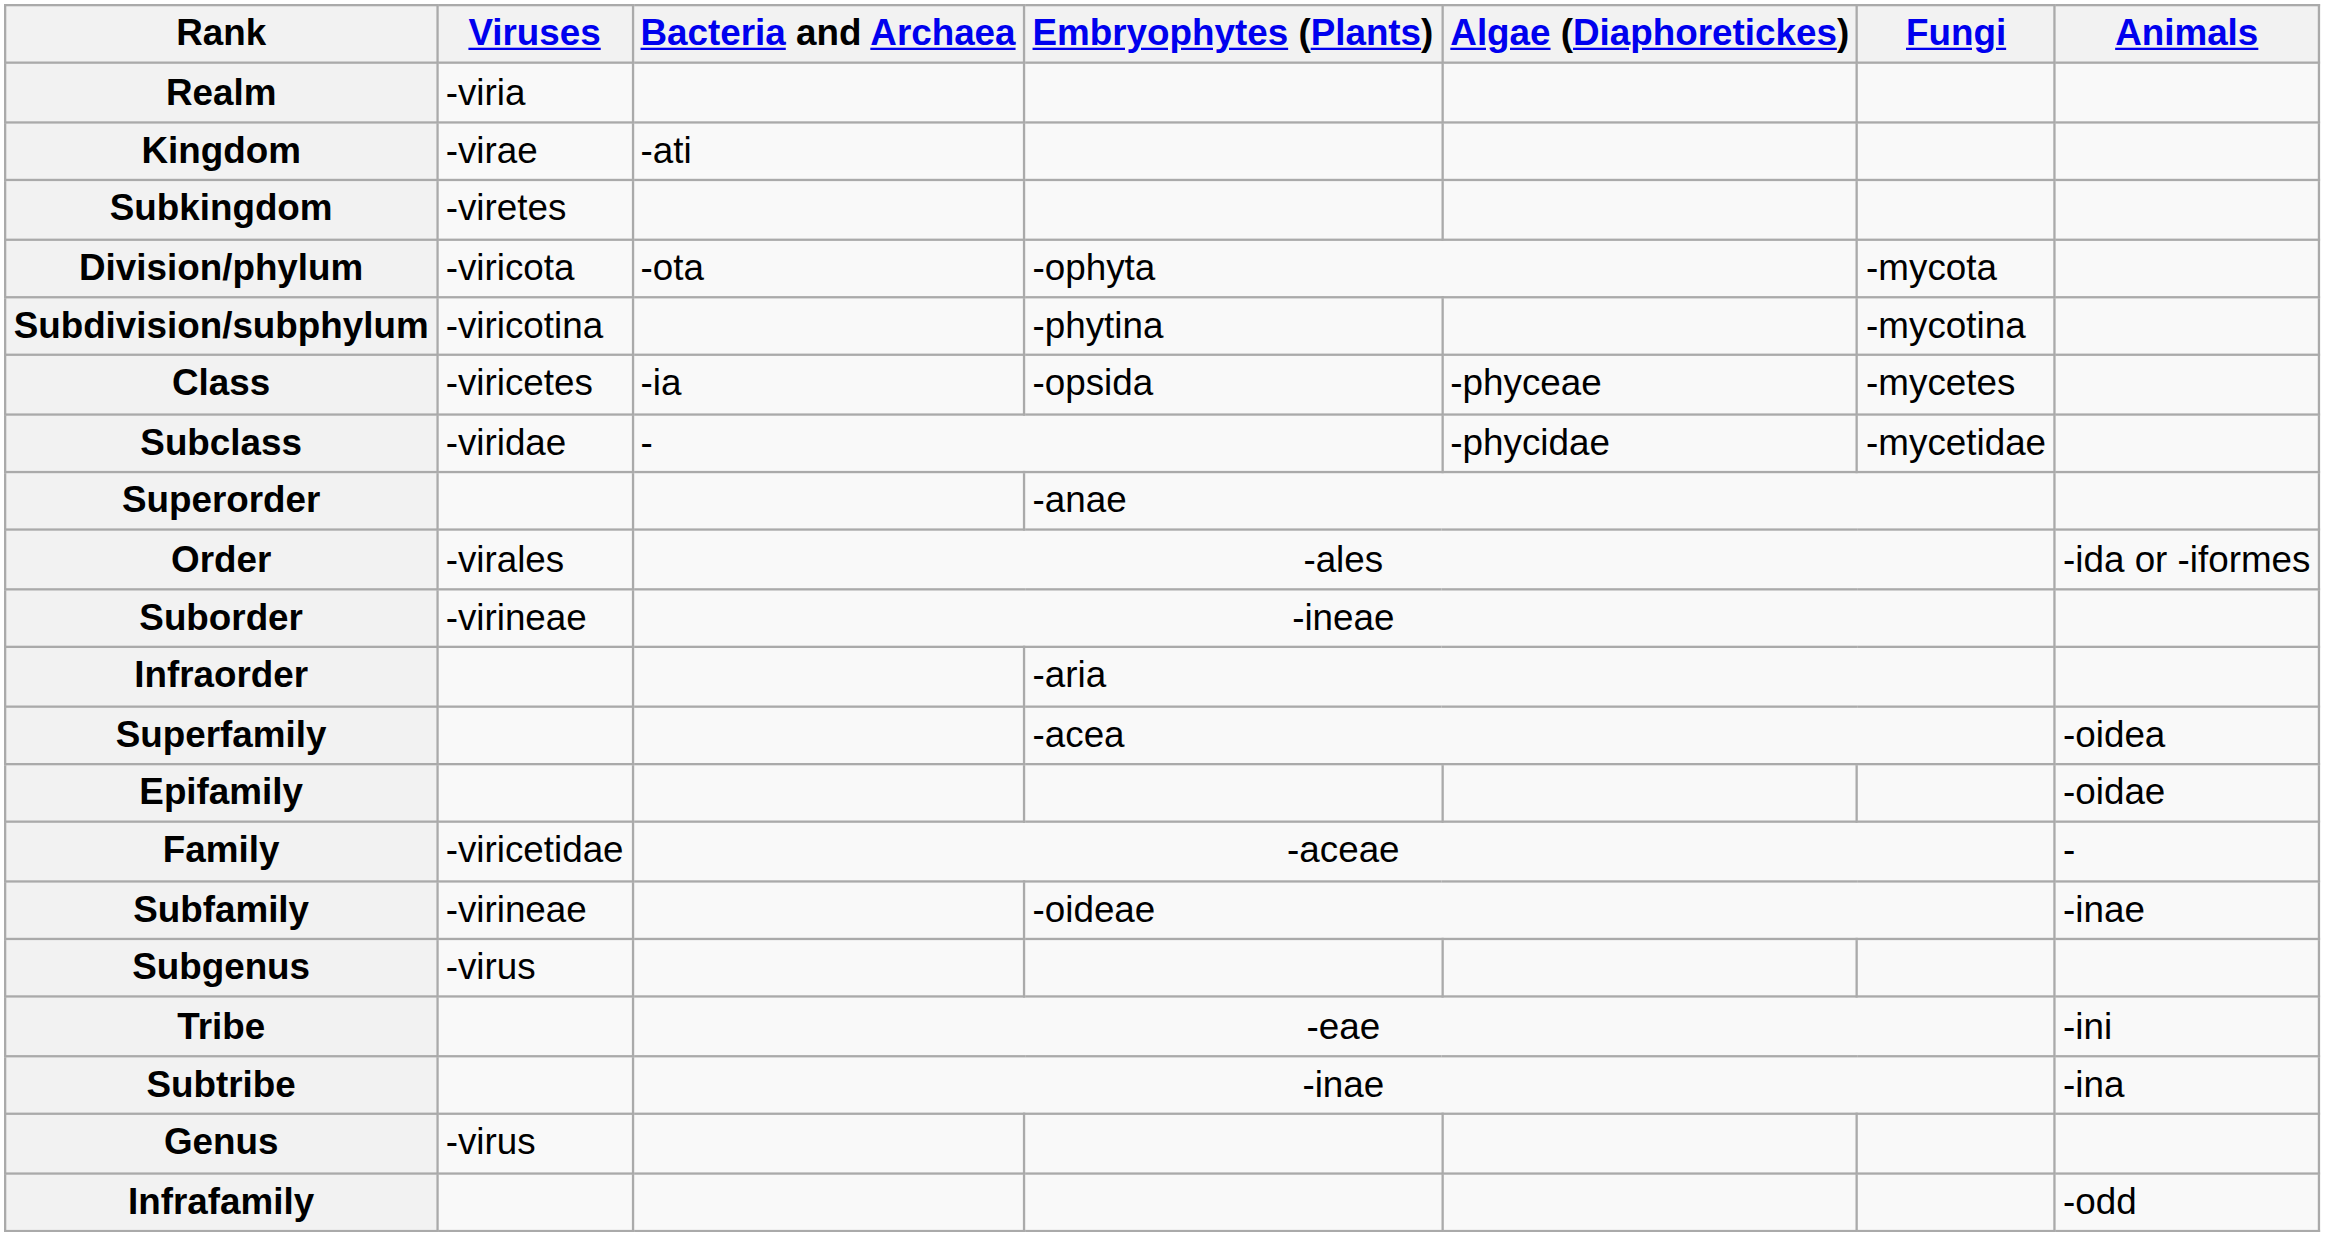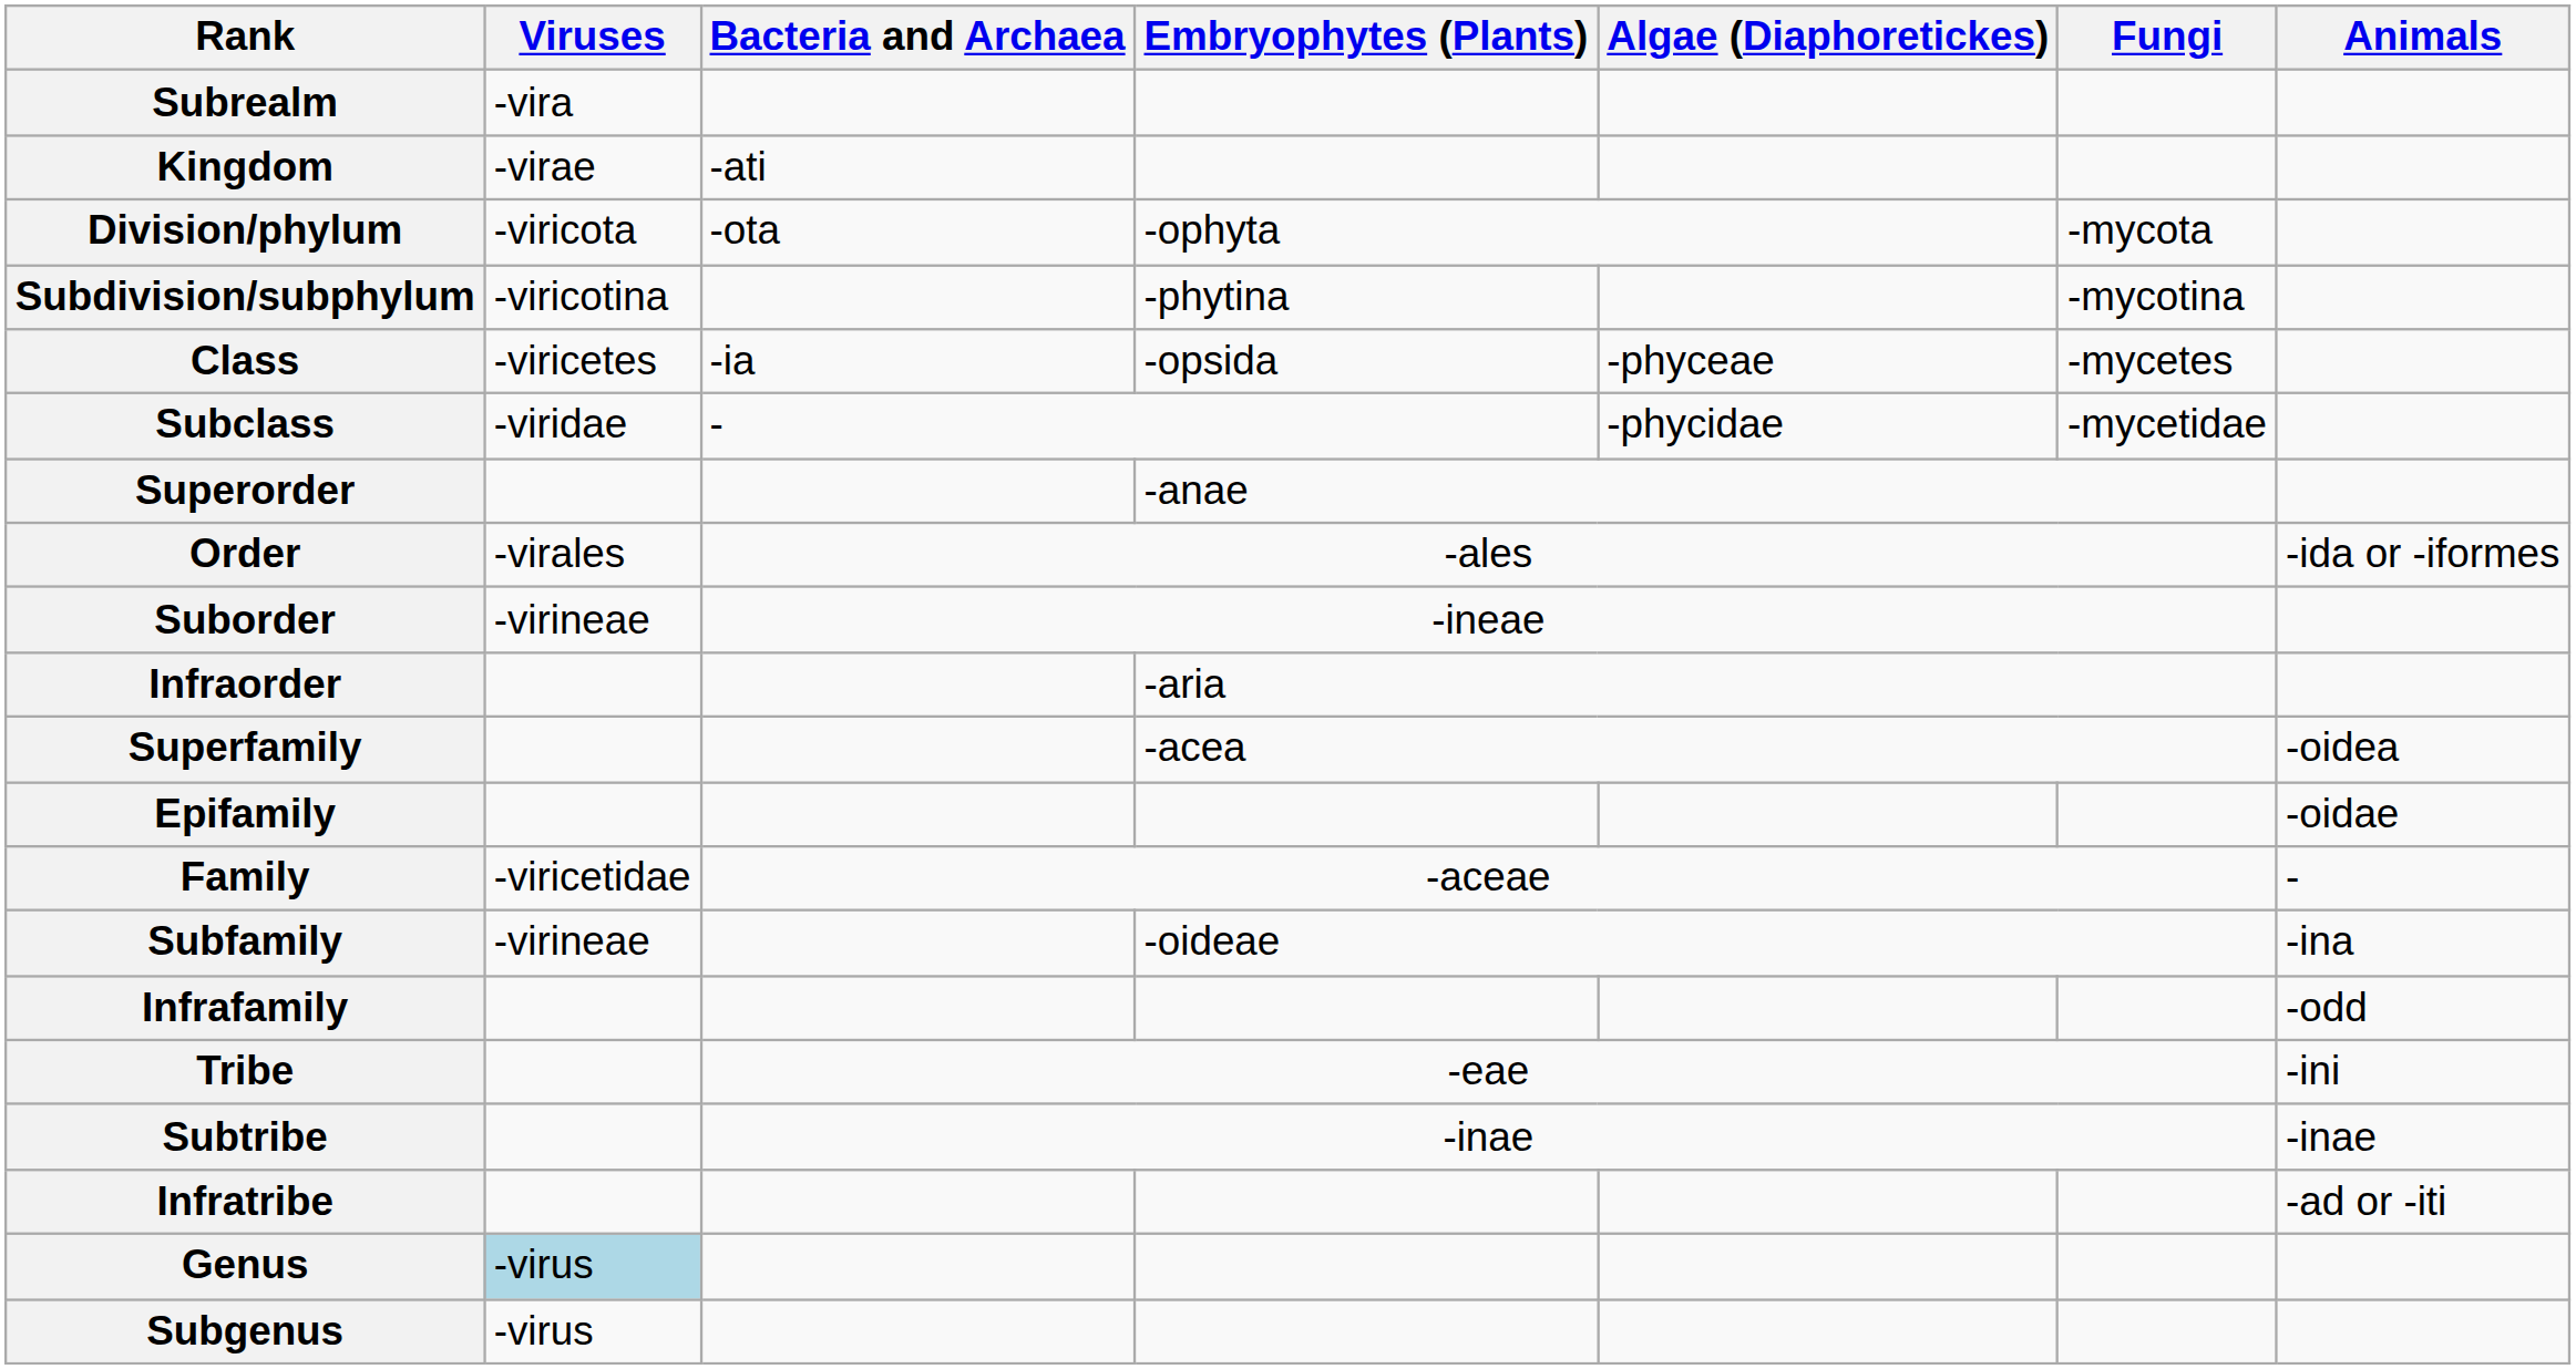 <table class="wikitable">
 <tr>
 <th scope="col">Rank</th>
 <th scope="col"><a href='#'>Viruses</a></th>
 <th scope="col"><a href='#'>Bacteria</a> and <a href='#'>Archaea</a></th>
 <th scope="col"><a href='#'>Embryophytes</a> (<a href='#'>Plants</a>)</th>
 <th scope="col"><a href='#'>Algae</a> (<a href='#'>Diaphoretickes</a>)</th>
 <th scope="col"><a href='#'>Fungi</a></th>
 <th scope="col"><a href='#'>Animals</a></th>
 </tr>
 <tr>
-<th scope="row">Realm</th>
-<td>-viria</td>
+<th scope="row">Subrealm</th>
+<td>-vira</td>
 <td></td>
 <td></td>
 <td></td>
 <td></td>
 <td></td>
 </tr>
 <tr>
 <th scope="row">Kingdom</th>
 <td>-virae</td>
 <td>-ati</td>
-<td></td>
-<td></td>
-<td></td>
-<td></td>
-</tr>
-<tr>
-<th scope="row">Subkingdom</th>
-<td>-viretes</td>
-<td></td>
 <td></td>
 <td></td>
 <td></td>
 <td></td>
 </tr>
 <tr>
 <th scope="row">Division/phylum</th>
 <td>-viricota </td>
 <td>-ota</td>
 <td colspan="2">-ophyta </td>
 <td>-mycota </td>
 <td></td>
 </tr>
 <tr>
 <th scope="row">Subdivision/subphylum</th>
 <td>-viricotina </td>
 <td></td>
 <td>-phytina </td>
 <td></td>
 <td>-mycotina </td>
 <td></td>
 </tr>
 <tr>
 <th scope="row">Class</th>
 <td>-viricetes </td>
 <td>-ia </td>
 <td>-opsida </td>
 <td>-phyceae </td>
 <td>-mycetes </td>
 <td></td>
 </tr>
 <tr>
 <th scope="row">Subclass</th>
 <td>-viridae </td>
 <td colspan="2">- </td>
 <td>-phycidae </td>
 <td>-mycetidae </td>
 <td></td>
 </tr>
 <tr>
 <th scope="row">Superorder</th>
 <td></td>
 <td></td>
 <td colspan="3">-anae </td>
 <td></td>
 </tr>
 <tr>
 <th scope="row">Order</th>
 <td>-virales </td>
 <td colspan="4" style="text-align:center">-ales </td>
 <td>-ida  or -iformes </td>
 </tr>
 <tr>
 <th scope="row">Suborder</th>
 <td>-virineae </td>
 <td colspan="4" style="text-align:center">-ineae </td>
 <td></td>
 </tr>
 <tr>
 <th scope="row">Infraorder</th>
 <td></td>
 <td></td>
 <td colspan="3">-aria </td>
 <td></td>
 </tr>
 <tr>
 <th scope="row">Superfamily</th>
 <td></td>
 <td></td>
 <td colspan="3">-acea </td>
 <td>-oidea </td>
 </tr>
 <tr>
 <th scope="row">Epifamily</th>
 <td></td>
 <td></td>
 <td></td>
 <td></td>
 <td></td>
 <td>-oidae </td>
 </tr>
 <tr>
 <th scope="row">Family</th>
 <td>-viricetidae </td>
 <td colspan="4" style="text-align:center">-aceae </td>
 <td>- </td>
 </tr>
 <tr>
 <th scope="row">Subfamily</th>
 <td>-virineae </td>
 <td></td>
 <td colspan="3">-oideae </td>
-<td>-inae </td>
+<td>-ina </td>
 </tr>
 <tr>
-<th scope="row">Subgenus</th>
-<td>-virus</td>
+<th scope="row">Infrafamily</th>
 <td></td>
 <td></td>
 <td></td>
 <td></td>
 <td></td>
+<td>-odd </td>
 </tr>
 <tr>
 <th scope="row">Tribe</th>
 <td></td>
 <td colspan="4" style="text-align:center">-eae </td>
 <td>-ini </td>
 </tr>
 <tr>
 <th scope="row">Subtribe</th>
 <td></td>
 <td colspan="4" style="text-align:center">-inae </td>
-<td>-ina </td>
+<td>-inae </td>
+</tr>
+<tr>
+<th scope="row">Infratribe</th>
+<td></td>
+<td></td>
+<td></td>
+<td></td>
+<td></td>
+<td>-ad  or -iti </td>
 </tr>
 <tr>
 <th scope="row">Genus</th>
+<td style="background: lightblue;">-virus</td>
+<td></td>
+<td></td>
+<td></td>
+<td></td>
+<td></td>
+</tr>
+<tr>
+<th scope="row">Subgenus</th>
 <td>-virus</td>
 <td></td>
 <td></td>
 <td></td>
 <td></td>
 <td></td>
 </tr>
-<tr>
-<th scope="row">Infrafamily</th>
-<td></td>
-<td></td>
-<td></td>
-<td></td>
-<td></td>
-<td>-odd </td>
-</tr>
 </table>
